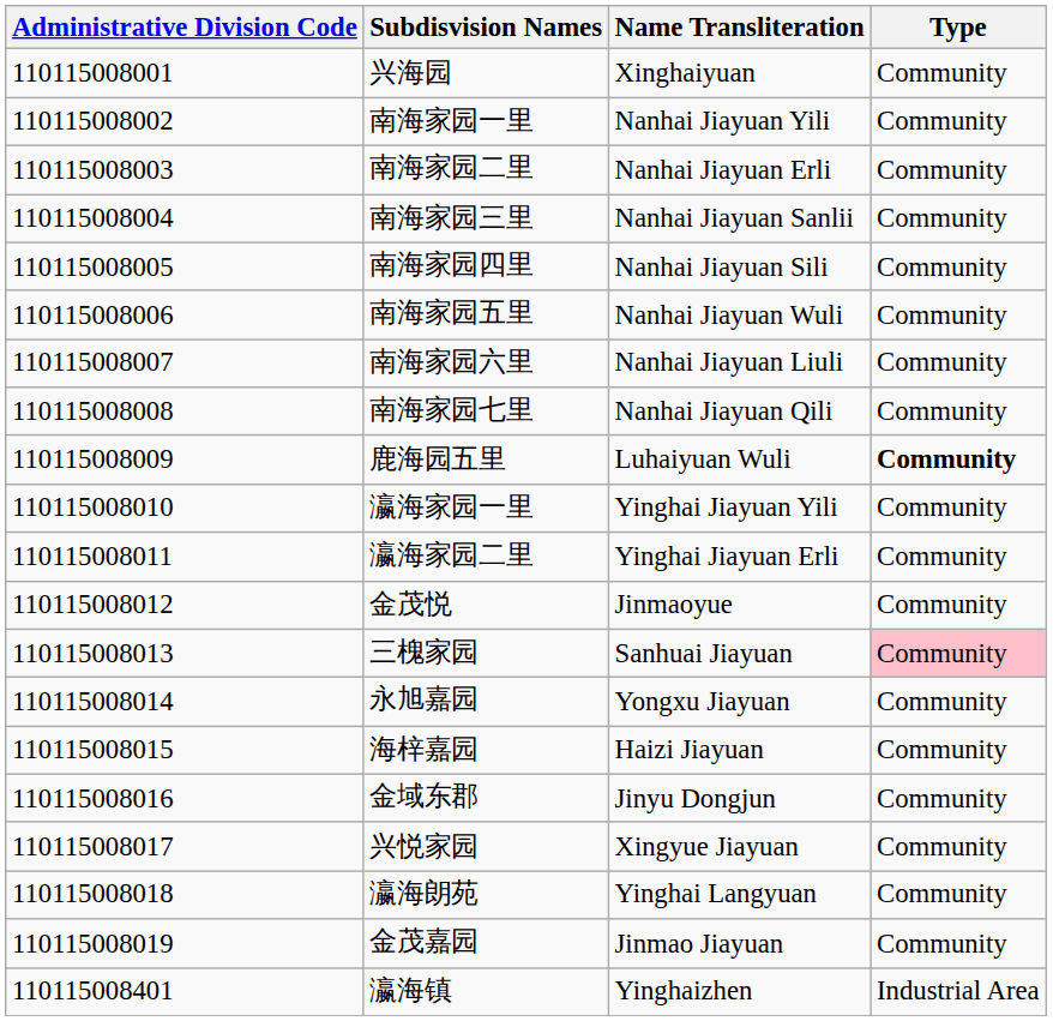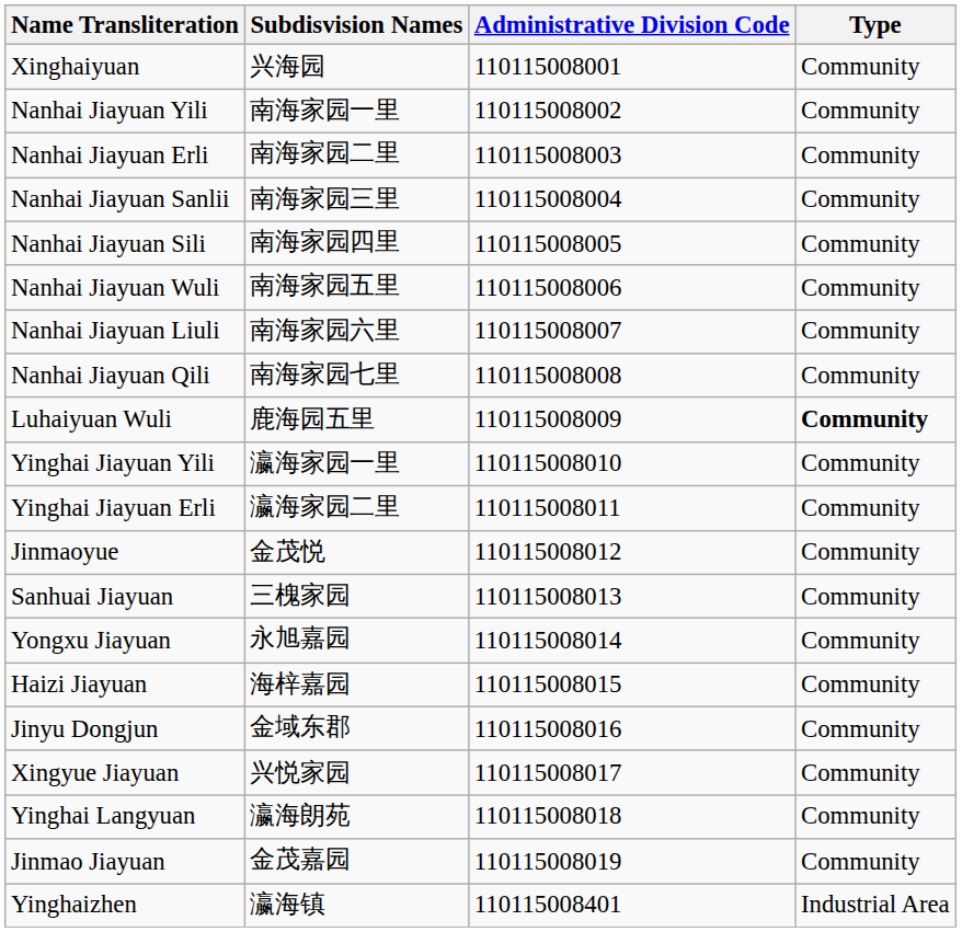 <table class="wikitable sortable">
 <tr>
+<th>Name Transliteration</th>
+<th>Subdisvision Names</th>
 <th><a href='#'>Administrative Division Code</a></th>
-<th>Subdisvision Names</th>
-<th>Name Transliteration</th>
 <th>Type</th>
 </tr>
 <tr>
+<td>Xinghaiyuan</td>
+<td>兴海园</td>
 <td>110115008001</td>
-<td>兴海园</td>
-<td>Xinghaiyuan</td>
 <td>Community</td>
 </tr>
 <tr>
+<td>Nanhai Jiayuan Yili</td>
+<td>南海家园一里</td>
 <td>110115008002</td>
-<td>南海家园一里</td>
-<td>Nanhai Jiayuan Yili</td>
 <td>Community</td>
 </tr>
 <tr>
+<td>Nanhai Jiayuan Erli</td>
+<td>南海家园二里</td>
 <td>110115008003</td>
-<td>南海家园二里</td>
-<td>Nanhai Jiayuan Erli</td>
 <td>Community</td>
 </tr>
 <tr>
+<td>Nanhai Jiayuan Sanlii</td>
+<td>南海家园三里</td>
 <td>110115008004</td>
-<td>南海家园三里</td>
-<td>Nanhai Jiayuan Sanlii</td>
 <td>Community</td>
 </tr>
 <tr>
+<td>Nanhai Jiayuan Sili</td>
+<td>南海家园四里</td>
 <td>110115008005</td>
-<td>南海家园四里</td>
-<td>Nanhai Jiayuan Sili</td>
 <td>Community</td>
 </tr>
 <tr>
+<td>Nanhai Jiayuan Wuli</td>
+<td>南海家园五里</td>
 <td>110115008006</td>
-<td>南海家园五里</td>
-<td>Nanhai Jiayuan Wuli</td>
 <td>Community</td>
 </tr>
 <tr>
+<td>Nanhai Jiayuan Liuli</td>
+<td>南海家园六里</td>
 <td>110115008007</td>
-<td>南海家园六里</td>
-<td>Nanhai Jiayuan Liuli</td>
 <td>Community</td>
 </tr>
 <tr>
+<td>Nanhai Jiayuan Qili</td>
+<td>南海家园七里</td>
 <td>110115008008</td>
-<td>南海家园七里</td>
-<td>Nanhai Jiayuan Qili</td>
 <td>Community</td>
 </tr>
 <tr>
+<td>Luhaiyuan Wuli</td>
+<td>鹿海园五里</td>
 <td>110115008009</td>
-<td>鹿海园五里</td>
-<td>Luhaiyuan Wuli</td>
 <td><strong>Community</strong></td>
 </tr>
 <tr>
+<td>Yinghai Jiayuan Yili</td>
+<td>瀛海家园一里</td>
 <td>110115008010</td>
-<td>瀛海家园一里</td>
-<td>Yinghai Jiayuan Yili</td>
 <td>Community</td>
 </tr>
 <tr>
+<td>Yinghai Jiayuan Erli</td>
+<td>瀛海家园二里</td>
 <td>110115008011</td>
-<td>瀛海家园二里</td>
-<td>Yinghai Jiayuan Erli</td>
 <td>Community</td>
 </tr>
 <tr>
+<td>Jinmaoyue</td>
+<td>金茂悦</td>
 <td>110115008012</td>
-<td>金茂悦</td>
-<td>Jinmaoyue</td>
 <td>Community</td>
 </tr>
 <tr>
+<td>Sanhuai Jiayuan</td>
+<td>三槐家园</td>
 <td>110115008013</td>
-<td>三槐家园</td>
-<td>Sanhuai Jiayuan</td>
-<td style="background: pink;">Community</td>
-</tr>
-<tr>
-<td>110115008014</td>
-<td>永旭嘉园</td>
-<td>Yongxu Jiayuan</td>
 <td>Community</td>
 </tr>
 <tr>
-<td>110115008015</td>
-<td>海梓嘉园</td>
-<td>Haizi Jiayuan</td>
+<td>Yongxu Jiayuan</td>
+<td>永旭嘉园</td>
+<td>110115008014</td>
 <td>Community</td>
 </tr>
 <tr>
-<td>110115008016</td>
-<td>金域东郡</td>
-<td>Jinyu Dongjun</td>
+<td>Haizi Jiayuan</td>
+<td>海梓嘉园</td>
+<td>110115008015</td>
 <td>Community</td>
 </tr>
 <tr>
-<td>110115008017</td>
-<td>兴悦家园</td>
-<td>Xingyue Jiayuan</td>
+<td>Jinyu Dongjun</td>
+<td>金域东郡</td>
+<td>110115008016</td>
 <td>Community</td>
 </tr>
 <tr>
-<td>110115008018</td>
-<td>瀛海朗苑</td>
-<td>Yinghai Langyuan</td>
+<td>Xingyue Jiayuan</td>
+<td>兴悦家园</td>
+<td>110115008017</td>
 <td>Community</td>
 </tr>
 <tr>
-<td>110115008019</td>
-<td>金茂嘉园</td>
-<td>Jinmao Jiayuan</td>
+<td>Yinghai Langyuan</td>
+<td>瀛海朗苑</td>
+<td>110115008018</td>
 <td>Community</td>
 </tr>
 <tr>
+<td>Jinmao Jiayuan</td>
+<td>金茂嘉园</td>
+<td>110115008019</td>
+<td>Community</td>
+</tr>
+<tr>
+<td>Yinghaizhen</td>
+<td>瀛海镇</td>
 <td>110115008401</td>
-<td>瀛海镇</td>
-<td>Yinghaizhen</td>
 <td>Industrial Area</td>
 </tr>
 </table>
